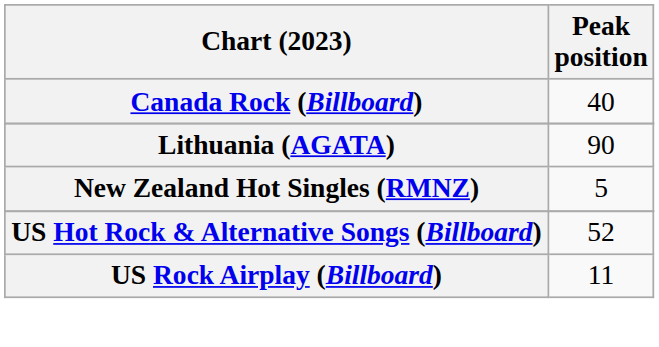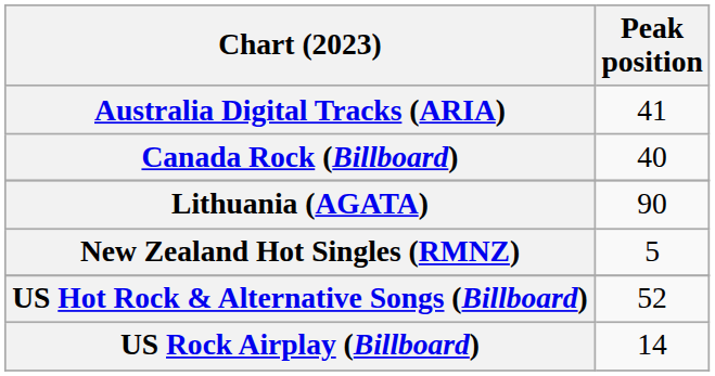 <table class="wikitable sortable plainrowheaders" style="text-align:center">
 <tr>
 <th scope="col">Chart (2023)</th>
 <th scope="col">Peak<br>position</th>
+</tr>
+<tr>
+<th scope="row"><a href='#'>Australia Digital Tracks</a> (<a href='#'>ARIA</a>)</th>
+<td>41</td>
 </tr>
 <tr>
 <th scope="row"><a href='#'>Canada Rock</a> (<em><a href='#'>Billboard</a></em>)</th>
 <td>40</td>
 </tr>
 <tr>
 </tr>
 <tr>
 <th scope="row">Lithuania (<a href='#'>AGATA</a>)</th>
 <td>90</td>
 </tr>
 <tr>
 <th scope="row">New Zealand Hot Singles (<a href='#'>RMNZ</a>)</th>
 <td>5</td>
 </tr>
 <tr>
 </tr>
 <tr>
 </tr>
 <tr>
 <th scope="row">US <a href='#'>Hot Rock & Alternative Songs</a> (<em><a href='#'>Billboard</a></em>)</th>
 <td>52</td>
 </tr>
 <tr>
 <th scope="row">US <a href='#'>Rock Airplay</a> (<em><a href='#'>Billboard</a></em>)</th>
-<td>11</td>
+<td>14</td>
 </tr>
 </table>
